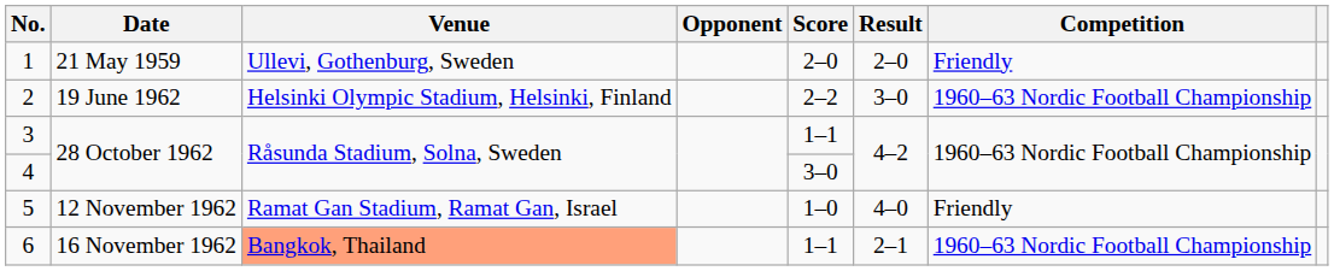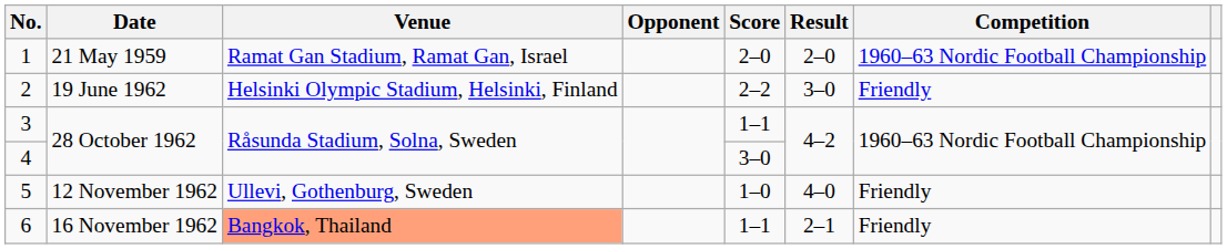 <table class="wikitable sortable">
 <tr>
 <th scope="col">No.</th>
 <th scope="col">Date</th>
 <th scope="col">Venue</th>
 <th scope="col">Opponent</th>
 <th scope="col">Score</th>
 <th scope="col">Result</th>
 <th scope="col">Competition</th>
 <th scope="col" class="unsortable"></th>
 </tr>
 <tr>
 <td align="center">1</td>
 <td>21 May 1959</td>
-<td><a href='#'>Ullevi</a>, <a href='#'>Gothenburg</a>, Sweden</td>
+<td><a href='#'>Ramat Gan Stadium</a>, <a href='#'>Ramat Gan</a>, Israel</td>
 <td></td>
 <td align="center">2–0</td>
 <td align="center">2–0</td>
-<td><a href='#'>Friendly</a></td>
+<td><a href='#'>1960–63 Nordic Football Championship</a></td>
 <td></td>
 </tr>
 <tr>
 <td align="center">2</td>
 <td>19 June 1962</td>
 <td><a href='#'>Helsinki Olympic Stadium</a>, <a href='#'>Helsinki</a>, Finland</td>
 <td></td>
 <td align="center">2–2</td>
 <td align="center">3–0</td>
-<td><a href='#'>1960–63 Nordic Football Championship</a></td>
+<td><a href='#'>Friendly</a></td>
 <td></td>
 </tr>
 <tr>
 <td align="center">3</td>
 <td rowspan="2">28 October 1962</td>
 <td rowspan="2"><a href='#'>Råsunda Stadium</a>, <a href='#'>Solna</a>, Sweden</td>
 <td rowspan="2"></td>
 <td align="center">1–1</td>
 <td rowspan="2" style="text-align:center">4–2</td>
 <td rowspan="2">1960–63 Nordic Football Championship</td>
 <td rowspan="2"></td>
 </tr>
 <tr>
 <td align="center">4</td>
 <td align="center">3–0</td>
 </tr>
 <tr>
 <td align="center">5</td>
 <td>12 November 1962</td>
-<td><a href='#'>Ramat Gan Stadium</a>, <a href='#'>Ramat Gan</a>, Israel</td>
+<td><a href='#'>Ullevi</a>, <a href='#'>Gothenburg</a>, Sweden</td>
 <td></td>
 <td align="center">1–0</td>
 <td align="center">4–0</td>
 <td>Friendly</td>
 <td></td>
 </tr>
 <tr>
 <td align="center">6</td>
 <td>16 November 1962</td>
 <td style="background: lightsalmon;"><a href='#'>Bangkok</a>, Thailand</td>
 <td></td>
 <td align="center">1–1</td>
 <td align="center">2–1</td>
-<td><a href='#'>1960–63 Nordic Football Championship</a></td>
+<td>Friendly</td>
 <td></td>
 </tr>
 </table>
